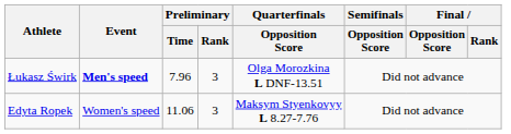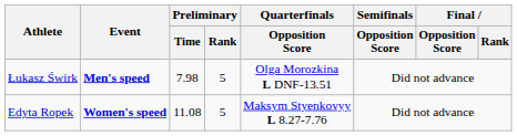 <table class="wikitable" style="font-size:90%">
 <tr>
 <th rowspan=2>Athlete</th>
 <th rowspan=2>Event</th>
 <th colspan="2">Preliminary</th>
 <th>Quarterfinals</th>
 <th>Semifinals</th>
 <th colspan="2">Final / </th>
 </tr>
 <tr style="font-size:95%">
 <th>Time</th>
 <th>Rank</th>
 <th>Opposition<br>Score</th>
 <th>Opposition<br>Score</th>
 <th>Opposition<br>Score</th>
 <th>Rank</th>
 </tr>
 <tr align=center>
 <td align=left><a href='#'>Łukasz Świrk</a></td>
 <td align=left><strong><a href='#'>Men's speed</a></strong></td>
-<td>7.96</td>
-<td>3</td>
+<td>7.98</td>
+<td>5</td>
 <td> <a href='#'>Olga Morozkina</a><br><strong>L</strong> DNF-13.51</td>
 <td colspan=5>Did not advance</td>
 </tr>
 <tr align=center>
 <td align=left><a href='#'>Edyta Ropek</a></td>
-<td align=left><a href='#'>Women's speed</a></td>
-<td>11.06</td>
-<td>3</td>
+<td align=left><strong><a href='#'>Women's speed</a></strong></td>
+<td>11.08</td>
+<td>5</td>
 <td> <a href='#'>Maksym Styenkovyy</a><br><strong>L</strong> 8.27-7.76</td>
 <td colspan=5>Did not advance</td>
 </tr>
 </table>
